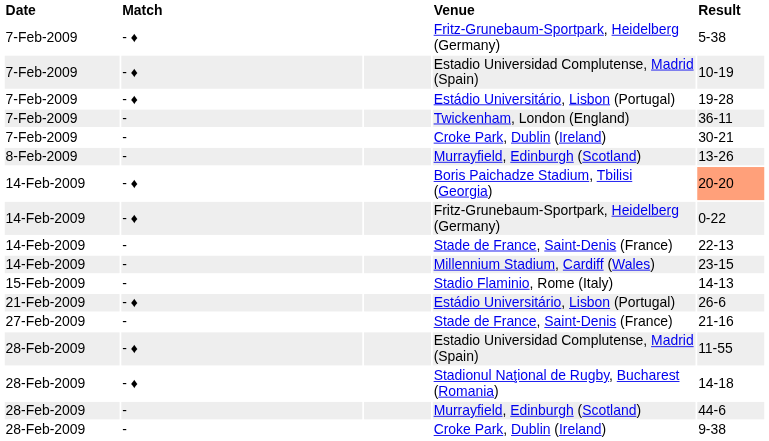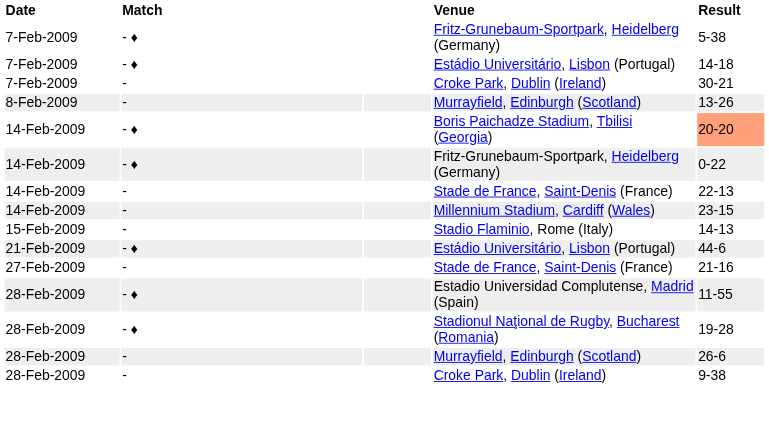 <table>
 <tr ---->
 <td width="130"><strong>Date</strong></td>
 <td width="275"><strong>Match</strong></td>
 <td width="75"></td>
 <td width="300"><strong>Venue</strong></td>
 <td width="75"><strong>Result</strong></td>
 </tr>
 <tr ---->
 <td>7-Feb-2009</td>
 <td> - <strong></strong> ♦</td>
 <td><br></td>
 <td><a href='#'>Fritz-Grunebaum-Sportpark</a>, <a href='#'>Heidelberg</a> (Germany)</td>
 <td>5-38</td>
 </tr>
-<tr ---- bgcolor="#eeeeee">
-<td>7-Feb-2009</td>
-<td> - <strong></strong> ♦</td>
-<td><br></td>
-<td>Estadio Universidad Complutense, <a href='#'>Madrid</a> (Spain)</td>
-<td>10-19</td>
-</tr>
 <tr ---->
 <td>7-Feb-2009</td>
 <td> - <strong></strong> ♦</td>
 <td><br></td>
 <td><a href='#'>Estádio Universitário</a>, <a href='#'>Lisbon</a> (Portugal)</td>
-<td>19-28</td>
-</tr>
-<tr ---- bgcolor="#eeeeee">
-<td>7-Feb-2009</td>
-<td><strong></strong> - </td>
-<td><br></td>
-<td><a href='#'>Twickenham</a>, London (England)</td>
-<td>36-11</td>
+<td>14-18</td>
 </tr>
 <tr ---->
 <td>7-Feb-2009</td>
 <td> - </td>
 <td></td>
 <td><a href='#'>Croke Park</a>, <a href='#'>Dublin</a> (<a href='#'>Ireland</a>)</td>
 <td>30-21</td>
 </tr>
 <tr ---- bgcolor="#eeeeee">
 <td>8-Feb-2009</td>
 <td> - </td>
 <td></td>
 <td><a href='#'>Murrayfield</a>, <a href='#'>Edinburgh</a> (<a href='#'>Scotland</a>)</td>
 <td>13-26</td>
 </tr>
 <tr ---->
 <td>14-Feb-2009</td>
 <td> -  ♦</td>
 <td><br></td>
 <td><a href='#'>Boris Paichadze Stadium</a>, <a href='#'>Tbilisi</a> (<a href='#'>Georgia</a>)</td>
 <td style="background: lightsalmon;">20-20</td>
 </tr>
 <tr ---- bgcolor="#eeeeee">
 <td>14-Feb-2009</td>
 <td> - <strong></strong> ♦</td>
 <td><br></td>
 <td>Fritz-Grunebaum-Sportpark, <a href='#'>Heidelberg</a> (Germany)</td>
 <td>0-22</td>
 </tr>
 <tr ---->
 <td>14-Feb-2009</td>
 <td> - </td>
 <td></td>
 <td><a href='#'>Stade de France</a>, <a href='#'>Saint-Denis</a> (France)</td>
 <td>22-13</td>
 </tr>
 <tr ---- bgcolor="#eeeeee">
 <td>14-Feb-2009</td>
 <td> - </td>
 <td></td>
 <td><a href='#'>Millennium Stadium</a>, <a href='#'>Cardiff</a> (<a href='#'>Wales</a>)</td>
 <td>23-15</td>
 </tr>
 <tr ---->
 <td>15-Feb-2009</td>
 <td> - <strong></strong></td>
 <td><br></td>
 <td><a href='#'>Stadio Flaminio</a>, Rome (Italy)</td>
 <td>14-13</td>
 </tr>
 <tr ---- bgcolor="#eeeeee">
 <td>21-Feb-2009</td>
 <td><strong></strong> -  ♦</td>
 <td><br></td>
 <td><a href='#'>Estádio Universitário</a>, <a href='#'>Lisbon</a> (Portugal)</td>
-<td>26-6</td>
+<td>44-6</td>
 </tr>
 <tr ---->
 <td>27-Feb-2009</td>
 <td><strong></strong> - </td>
 <td><br></td>
 <td><a href='#'>Stade de France</a>, <a href='#'>Saint-Denis</a> (France)</td>
 <td>21-16</td>
 </tr>
 <tr ---- bgcolor="#eeeeee">
 <td>28-Feb-2009</td>
 <td> - <strong></strong> ♦</td>
 <td><br></td>
 <td>Estadio Universidad Complutense, <a href='#'>Madrid</a> (Spain)</td>
 <td>11-55</td>
 </tr>
 <tr ---->
 <td>28-Feb-2009</td>
 <td> - <strong></strong> ♦</td>
 <td><br></td>
 <td><a href='#'>Stadionul Naţional de Rugby</a>, <a href='#'>Bucharest</a> (<a href='#'>Romania</a>)</td>
-<td>14-18</td>
+<td>19-28</td>
 </tr>
 <tr ---- bgcolor="#eeeeee">
 <td>28-Feb-2009</td>
 <td><strong></strong> - </td>
 <td><br></td>
 <td><a href='#'>Murrayfield</a>, <a href='#'>Edinburgh</a> (<a href='#'>Scotland</a>)</td>
-<td>44-6</td>
+<td>26-6</td>
 </tr>
 <tr ---->
 <td>28-Feb-2009</td>
 <td><strong></strong>  - </td>
 <td><br></td>
 <td><a href='#'>Croke Park</a>, <a href='#'>Dublin</a> (<a href='#'>Ireland</a>)</td>
 <td>9-38</td>
 </tr>
 </table>
